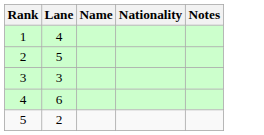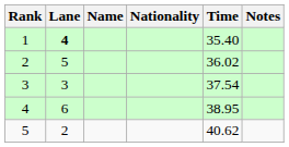 <table class="wikitable sortable" style="text-align:center">
 <tr>
 <th>Rank</th>
 <th>Lane</th>
 <th>Name</th>
 <th>Nationality</th>
+<th>Time</th>
 <th>Notes</th>
 </tr>
 <tr bgcolor=ccffcc>
 <td>1</td>
-<td>4</td>
+<td><strong>4</strong></td>
 <td align=left></td>
 <td align=left></td>
+<td>35.40</td>
 <td><strong></strong></td>
 </tr>
 <tr bgcolor=ccffcc>
 <td>2</td>
 <td>5</td>
 <td align=left></td>
 <td align=left></td>
+<td>36.02</td>
 <td><strong></strong></td>
 </tr>
 <tr bgcolor=ccffcc>
 <td>3</td>
 <td>3</td>
 <td align=left></td>
 <td align=left></td>
+<td>37.54</td>
 <td><strong></strong></td>
 </tr>
 <tr bgcolor=ccffcc>
 <td>4</td>
 <td>6</td>
 <td align=left></td>
 <td align=left></td>
+<td>38.95</td>
 <td><strong></strong></td>
 </tr>
 <tr>
 <td>5</td>
 <td>2</td>
 <td align=left></td>
 <td align=left></td>
+<td>40.62</td>
 <td></td>
 </tr>
 </table>
